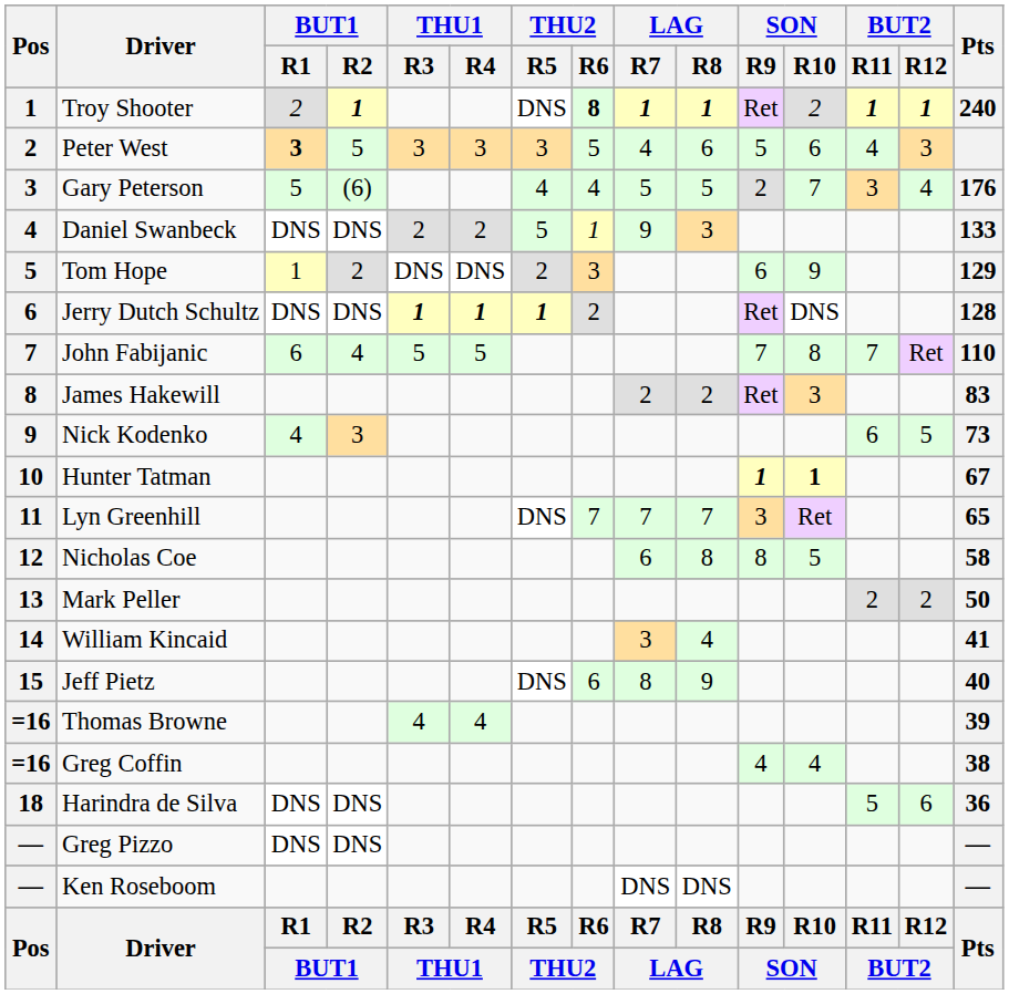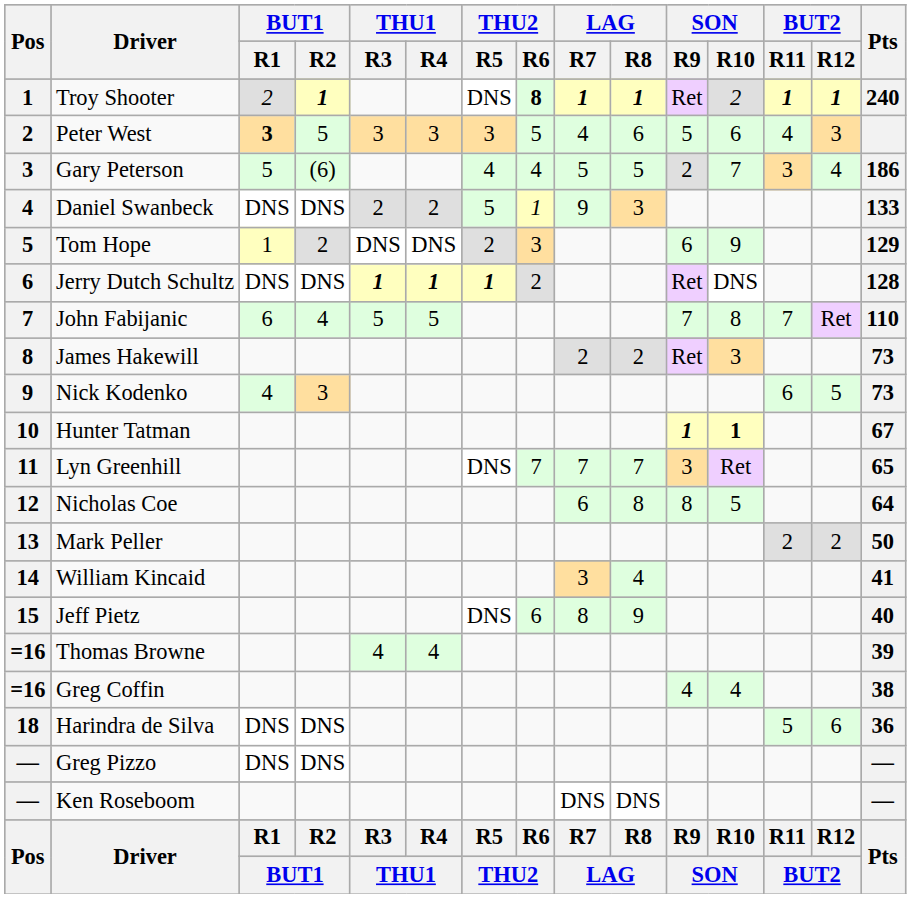 <table class="wikitable" style="font-size:85%; text-align:center">
 <tr>
 <th rowspan="2" valign="middle">Pos</th>
 <th rowspan="2" valign="middle">Driver</th>
 <th colspan="2"><a href='#'>BUT1</a></th>
 <th colspan="2"><a href='#'>THU1</a></th>
 <th colspan="2"><a href='#'>THU2</a></th>
 <th colspan="2"><a href='#'>LAG</a></th>
 <th colspan="2"><a href='#'>SON</a></th>
 <th colspan="2"><a href='#'>BUT2</a></th>
 <th rowspan="2" valign="middle">Pts</th>
 </tr>
 <tr>
 <th>R1</th>
 <th>R2</th>
 <th>R3</th>
 <th>R4</th>
 <th>R5</th>
 <th>R6</th>
 <th>R7</th>
 <th>R8</th>
 <th>R9</th>
 <th>R10</th>
 <th>R11</th>
 <th>R12</th>
 </tr>
 <tr>
 <th>1</th>
 <td align="left"> Troy Shooter</td>
 <td style="background:#DFDFDF;"><em>2</em></td>
 <td style="background:#FFFFBF;"><strong><em>1</em></strong></td>
 <td></td>
 <td></td>
 <td style="background:#FFFFFF;">DNS</td>
 <td style="background:#DFFFDF;"><strong>8</strong></td>
 <td style="background:#FFFFBF;"><strong><em>1</em></strong></td>
 <td style="background:#FFFFBF;"><strong><em>1</em></strong></td>
 <td style="background:#EFCFFF;">Ret</td>
 <td style="background:#DFDFDF;"><em>2</em></td>
 <td style="background:#FFFFBF;"><strong><em>1</em></strong></td>
 <td style="background:#FFFFBF;"><strong><em>1</em></strong></td>
 <th>240</th>
 </tr>
 <tr>
 <th>2</th>
 <td align="left"> Peter West</td>
 <td style="background:#FFDF9F;"><strong>3</strong></td>
 <td style="background:#DFFFDF;">5</td>
 <td style="background:#FFDF9F;">3</td>
 <td style="background:#FFDF9F;">3</td>
 <td style="background:#FFDF9F;">3</td>
 <td style="background:#DFFFDF;">5</td>
 <td style="background:#DFFFDF;">4</td>
 <td style="background:#DFFFDF;">6</td>
 <td style="background:#DFFFDF;">5</td>
 <td style="background:#DFFFDF;">6</td>
 <td style="background:#DFFFDF;">4</td>
 <td style="background:#FFDF9F;">3</td>
 <th></th>
 </tr>
 <tr>
 <th>3</th>
 <td align="left"> Gary Peterson</td>
 <td style="background:#DFFFDF;">5</td>
 <td style="background:#DFFFDF;">(6)</td>
 <td></td>
 <td></td>
 <td style="background:#DFFFDF;">4</td>
 <td style="background:#DFFFDF;">4</td>
 <td style="background:#DFFFDF;">5</td>
 <td style="background:#DFFFDF;">5</td>
 <td style="background:#DFDFDF;">2</td>
 <td style="background:#DFFFDF;">7</td>
 <td style="background:#FFDF9F;">3</td>
 <td style="background:#DFFFDF;">4</td>
-<th>176</th>
+<th>186</th>
 </tr>
 <tr>
 <th>4</th>
 <td align="left"> Daniel Swanbeck</td>
 <td style="background:#FFFFFF;">DNS</td>
 <td style="background:#FFFFFF;">DNS</td>
 <td style="background:#DFDFDF;">2</td>
 <td style="background:#DFDFDF;">2</td>
 <td style="background:#DFFFDF;">5</td>
 <td style="background:#FFFFBF;"><em>1</em></td>
 <td style="background:#DFFFDF;">9</td>
 <td style="background:#FFDF9F;">3</td>
 <td></td>
 <td></td>
 <td></td>
 <td></td>
 <th>133</th>
 </tr>
 <tr>
 <th>5</th>
 <td align="left"> Tom Hope</td>
 <td style="background:#FFFFBF;">1</td>
 <td style="background:#DFDFDF;">2</td>
 <td style="background:#FFFFFF;">DNS</td>
 <td style="background:#FFFFFF;">DNS</td>
 <td style="background:#DFDFDF;">2</td>
 <td style="background:#FFDF9F;">3</td>
 <td></td>
 <td></td>
 <td style="background:#DFFFDF;">6</td>
 <td style="background:#DFFFDF;">9</td>
 <td></td>
 <td></td>
 <th>129</th>
 </tr>
 <tr>
 <th>6</th>
 <td align="left"> Jerry Dutch Schultz</td>
 <td style="background:#FFFFFF;">DNS</td>
 <td style="background:#FFFFFF;">DNS</td>
 <td style="background:#FFFFBF;"><strong><em>1</em></strong></td>
 <td style="background:#FFFFBF;"><strong><em>1</em></strong></td>
 <td style="background:#FFFFBF;"><strong><em>1</em></strong></td>
 <td style="background:#DFDFDF;">2</td>
 <td></td>
 <td></td>
 <td style="background:#EFCFFF;">Ret</td>
 <td style="background:#FFFFFF;">DNS</td>
 <td></td>
 <td></td>
 <th>128</th>
 </tr>
 <tr>
 <th>7</th>
 <td align="left"> John Fabijanic</td>
 <td style="background:#DFFFDF;">6</td>
 <td style="background:#DFFFDF;">4</td>
 <td style="background:#DFFFDF;">5</td>
 <td style="background:#DFFFDF;">5</td>
 <td></td>
 <td></td>
 <td></td>
 <td></td>
 <td style="background:#DFFFDF;">7</td>
 <td style="background:#DFFFDF;">8</td>
 <td style="background:#DFFFDF;">7</td>
 <td style="background:#EFCFFF;">Ret</td>
 <th>110</th>
 </tr>
 <tr>
 <th>8</th>
 <td align="left"> James Hakewill</td>
 <td></td>
 <td></td>
 <td></td>
 <td></td>
 <td></td>
 <td></td>
 <td style="background:#DFDFDF;">2</td>
 <td style="background:#DFDFDF;">2</td>
 <td style="background:#EFCFFF;">Ret</td>
 <td style="background:#FFDF9F;">3</td>
 <td></td>
 <td></td>
-<th>83</th>
+<th>73</th>
 </tr>
 <tr>
 <th>9</th>
 <td nowrap="" align="left"> Nick Kodenko</td>
 <td style="background:#DFFFDF;">4</td>
 <td style="background:#FFDF9F;">3</td>
 <td></td>
 <td></td>
 <td></td>
 <td></td>
 <td></td>
 <td></td>
 <td></td>
 <td></td>
 <td style="background:#DFFFDF;">6</td>
 <td style="background:#DFFFDF;">5</td>
 <th>73</th>
 </tr>
 <tr>
 <th>10</th>
 <td align="left"> Hunter Tatman</td>
 <td></td>
 <td></td>
 <td></td>
 <td></td>
 <td></td>
 <td></td>
 <td></td>
 <td></td>
 <td style="background:#FFFFBF;"><strong><em>1</em></strong></td>
 <td style="background:#FFFFBF;"><strong>1</strong></td>
 <td></td>
 <td></td>
 <th>67</th>
 </tr>
 <tr>
 <th>11</th>
 <td align="left"> Lyn Greenhill</td>
 <td></td>
 <td></td>
 <td></td>
 <td></td>
 <td style="background:#FFFFFF;">DNS</td>
 <td style="background:#DFFFDF;">7</td>
 <td style="background:#DFFFDF;">7</td>
 <td style="background:#DFFFDF;">7</td>
 <td style="background:#FFDF9F;">3</td>
 <td style="background:#EFCFFF;">Ret</td>
 <td></td>
 <td></td>
 <th>65</th>
 </tr>
 <tr>
 <th>12</th>
 <td align="left"> Nicholas Coe</td>
 <td></td>
 <td></td>
 <td></td>
 <td></td>
 <td></td>
 <td></td>
 <td style="background:#DFFFDF;">6</td>
 <td style="background:#DFFFDF;">8</td>
 <td style="background:#DFFFDF;">8</td>
 <td style="background:#DFFFDF;">5</td>
 <td></td>
 <td></td>
-<th>58</th>
+<th>64</th>
 </tr>
 <tr>
 <th>13</th>
 <td align="left"> Mark Peller</td>
 <td></td>
 <td></td>
 <td></td>
 <td></td>
 <td></td>
 <td></td>
 <td></td>
 <td></td>
 <td></td>
 <td></td>
 <td style="background:#DFDFDF;">2</td>
 <td style="background:#DFDFDF;">2</td>
 <th>50</th>
 </tr>
 <tr>
 <th>14</th>
 <td align="left"> William Kincaid</td>
 <td></td>
 <td></td>
 <td></td>
 <td></td>
 <td></td>
 <td></td>
 <td style="background:#FFDF9F;">3</td>
 <td style="background:#DFFFDF;">4</td>
 <td></td>
 <td></td>
 <td></td>
 <td></td>
 <th>41</th>
 </tr>
 <tr>
 <th>15</th>
 <td align="left"> Jeff Pietz</td>
 <td></td>
 <td></td>
 <td></td>
 <td></td>
 <td style="background:#FFFFFF;">DNS</td>
 <td style="background:#DFFFDF;">6</td>
 <td style="background:#DFFFDF;">8</td>
 <td style="background:#DFFFDF;">9</td>
 <td></td>
 <td></td>
 <td></td>
 <td></td>
 <th>40</th>
 </tr>
 <tr>
 <th>=16</th>
 <td align="left"> Thomas Browne</td>
 <td></td>
 <td></td>
 <td style="background:#DFFFDF;">4</td>
 <td style="background:#DFFFDF;">4</td>
 <td></td>
 <td></td>
 <td></td>
 <td></td>
 <td></td>
 <td></td>
 <td></td>
 <td></td>
 <th>39</th>
 </tr>
 <tr>
 <th>=16</th>
 <td align="left"> Greg Coffin</td>
 <td></td>
 <td></td>
 <td></td>
 <td></td>
 <td></td>
 <td></td>
 <td></td>
 <td></td>
 <td style="background:#DFFFDF;">4</td>
 <td style="background:#DFFFDF;">4</td>
 <td></td>
 <td></td>
 <th>38</th>
 </tr>
 <tr>
 <th>18</th>
 <td align="left"> Harindra de Silva</td>
 <td style="background:#FFFFFF;">DNS</td>
 <td style="background:#FFFFFF;">DNS</td>
 <td></td>
 <td></td>
 <td></td>
 <td></td>
 <td></td>
 <td></td>
 <td></td>
 <td></td>
 <td style="background:#DFFFDF;">5</td>
 <td style="background:#DFFFDF;">6</td>
 <th>36</th>
 </tr>
 <tr>
 <th>—</th>
 <td align="left"> Greg Pizzo</td>
 <td style="background:#FFFFFF;">DNS</td>
 <td style="background:#FFFFFF;">DNS</td>
 <td></td>
 <td></td>
 <td></td>
 <td></td>
 <td></td>
 <td></td>
 <td></td>
 <td></td>
 <td></td>
 <td></td>
 <th>—</th>
 </tr>
 <tr>
 <th>—</th>
 <td align="left"> Ken Roseboom</td>
 <td></td>
 <td></td>
 <td></td>
 <td></td>
 <td></td>
 <td></td>
 <td style="background:#FFFFFF;">DNS</td>
 <td style="background:#FFFFFF;">DNS</td>
 <td></td>
 <td></td>
 <td></td>
 <td></td>
 <th>—</th>
 </tr>
 <tr>
 <th rowspan="2">Pos</th>
 <th rowspan="2">Driver</th>
 <th>R1</th>
 <th>R2</th>
 <th>R3</th>
 <th>R4</th>
 <th>R5</th>
 <th>R6</th>
 <th>R7</th>
 <th>R8</th>
 <th>R9</th>
 <th>R10</th>
 <th>R11</th>
 <th>R12</th>
 <th rowspan="2">Pts</th>
 </tr>
 <tr valign="top">
 <th colspan="2"><a href='#'>BUT1</a></th>
 <th colspan="2"><a href='#'>THU1</a></th>
 <th colspan="2"><a href='#'>THU2</a></th>
 <th colspan="2"><a href='#'>LAG</a></th>
 <th colspan="2"><a href='#'>SON</a></th>
 <th colspan="2"><a href='#'>BUT2</a></th>
 </tr>
 </table>
